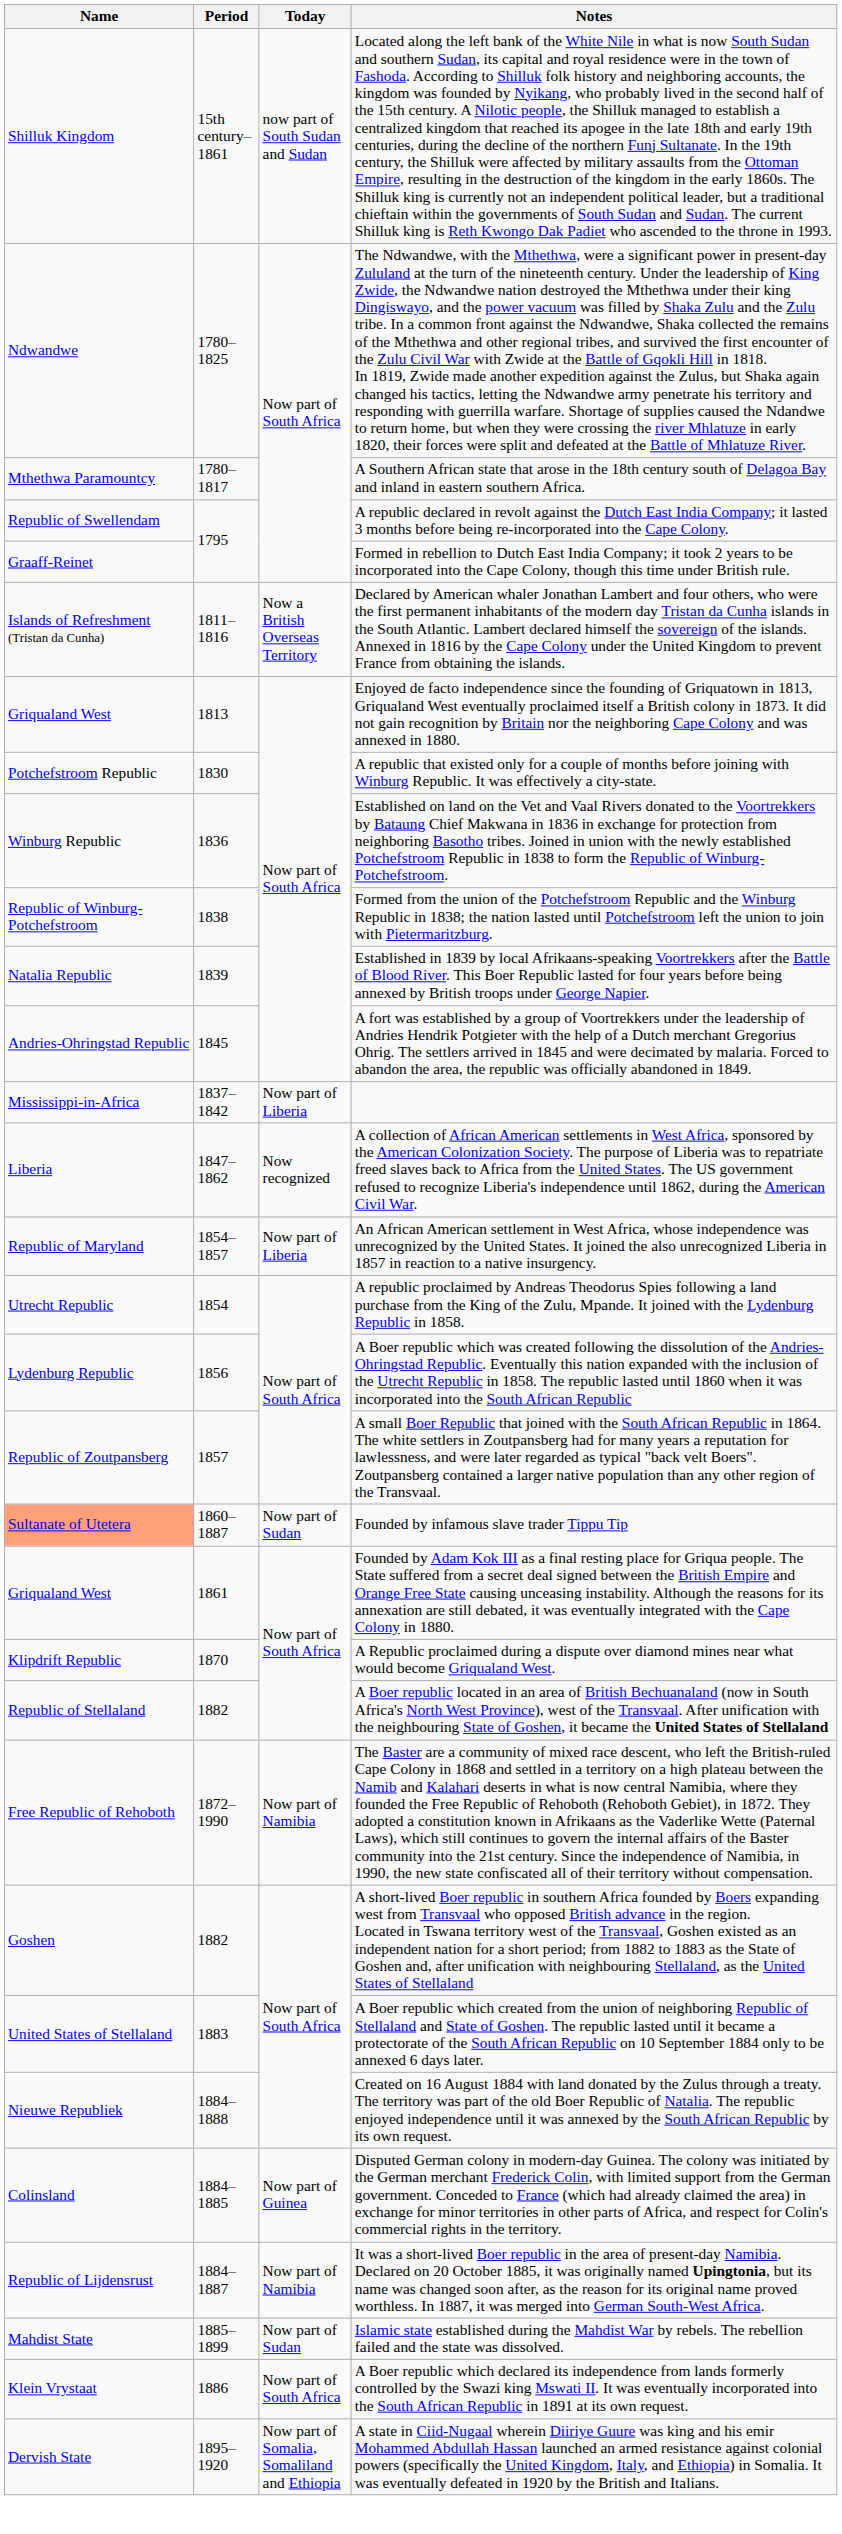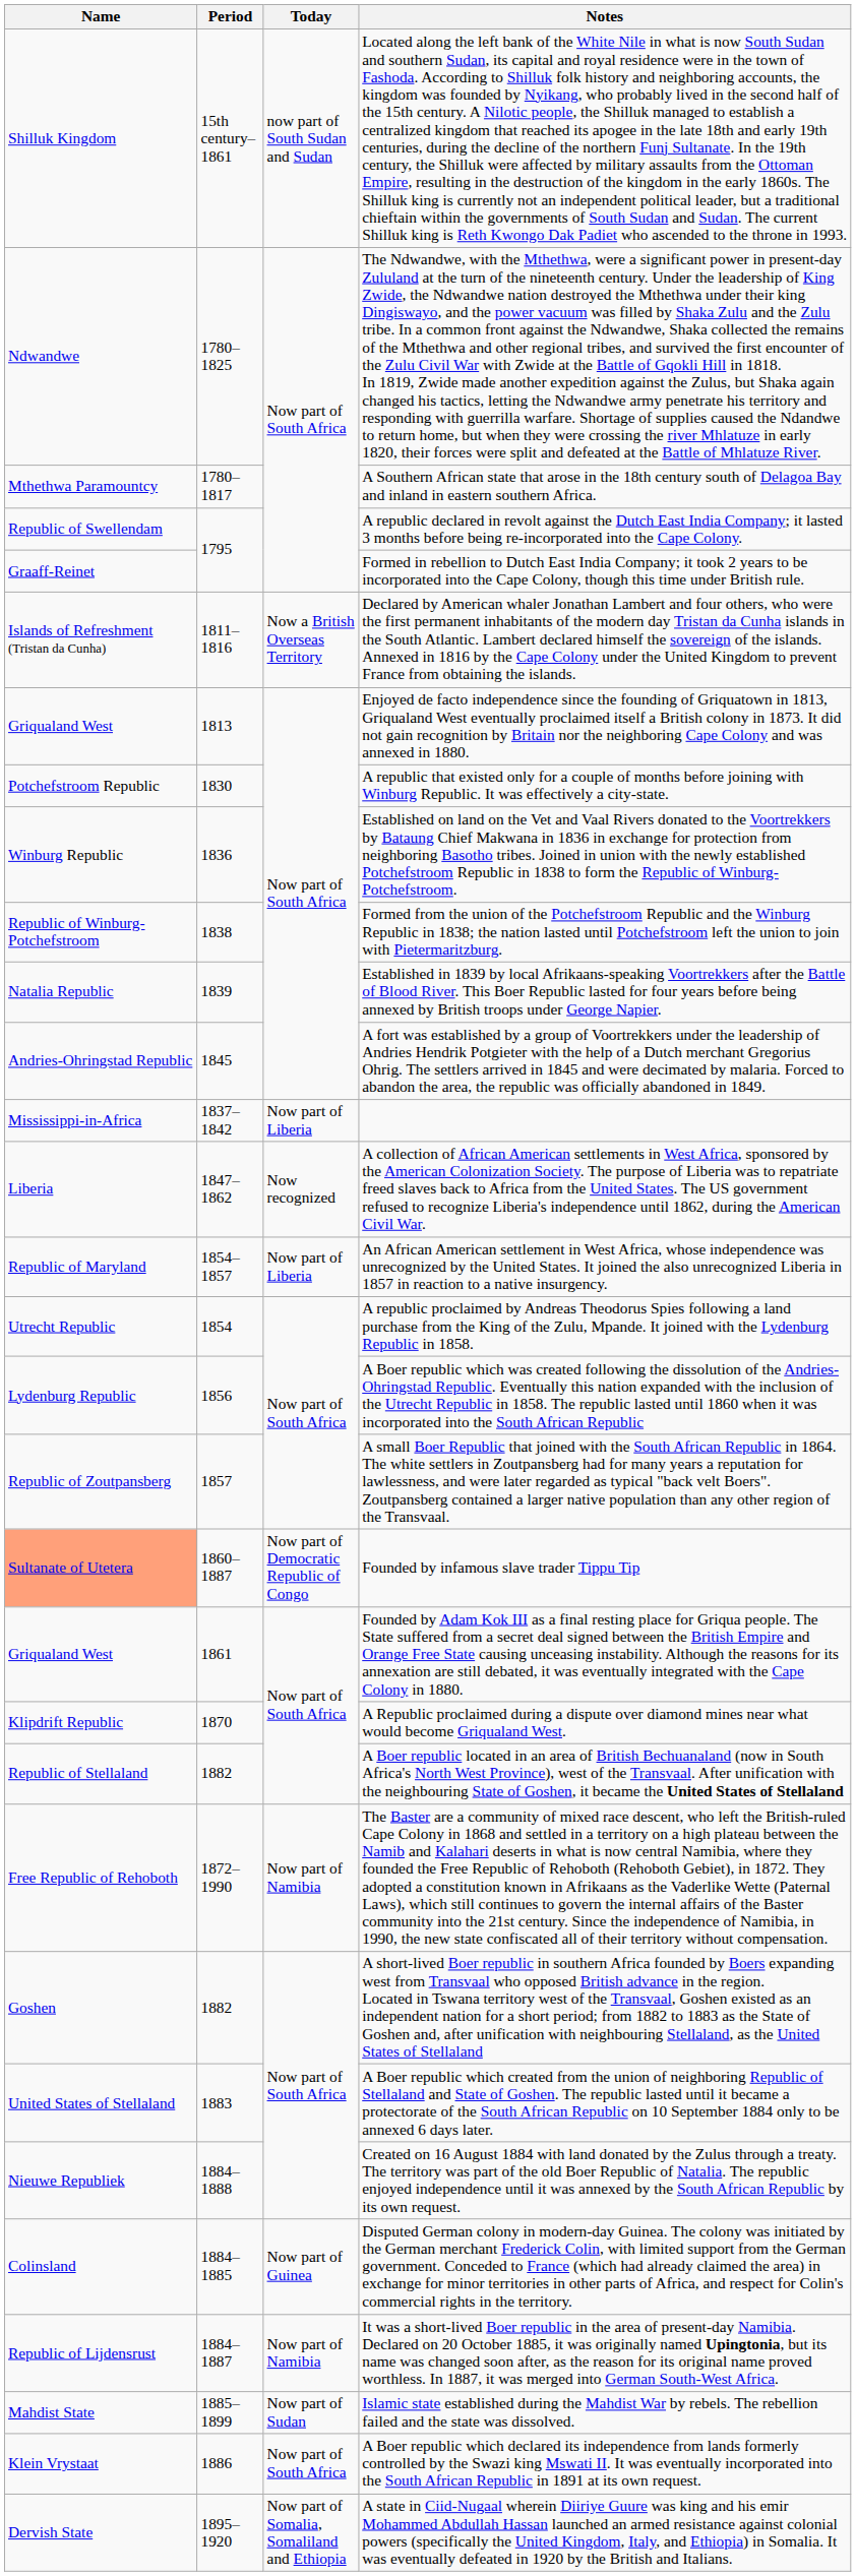 <table class="sortable wikitable">
 <tr>
 <th width=190px>Name</th>
 <th>Period</th>
 <th class="unsortable">Today</th>
 <th class="unsortable">Notes</th>
 </tr>
 <tr>
 <td> <a href='#'>Shilluk Kingdom</a></td>
 <td>15th century–1861</td>
 <td>now part of <a href='#'>South Sudan</a> and <a href='#'>Sudan</a></td>
 <td>Located along the left bank of the <a href='#'>White Nile</a> in what is now <a href='#'>South Sudan</a> and southern <a href='#'>Sudan</a>, its capital and royal residence were in the town of <a href='#'>Fashoda</a>. According to <a href='#'>Shilluk</a> folk history and neighboring accounts, the kingdom was founded by <a href='#'>Nyikang</a>, who probably lived in the second half of the 15th century. A <a href='#'>Nilotic people</a>, the Shilluk managed to establish a centralized kingdom that reached its apogee in the late 18th and early 19th centuries, during the decline of the northern <a href='#'>Funj Sultanate</a>. In the 19th century, the Shilluk were affected by military assaults from the <a href='#'>Ottoman Empire</a>, resulting in the destruction of the kingdom in the early 1860s. The Shilluk king is currently not an independent political leader, but a traditional chieftain within the governments of <a href='#'>South Sudan</a> and <a href='#'>Sudan</a>. The current Shilluk king is <a href='#'>Reth Kwongo Dak Padiet</a> who ascended to the throne in 1993.</td>
 </tr>
 <tr>
 <td><a href='#'>Ndwandwe</a></td>
 <td>1780–1825</td>
 <td rowspan="4">Now part of <a href='#'>South Africa</a></td>
 <td>The Ndwandwe, with the <a href='#'>Mthethwa</a>, were a significant power in present-day <a href='#'>Zululand</a> at the turn of the nineteenth century. Under the leadership of <a href='#'>King</a> <a href='#'>Zwide</a>, the Ndwandwe nation destroyed the Mthethwa under their king <a href='#'>Dingiswayo</a>, and the <a href='#'>power vacuum</a> was filled by <a href='#'>Shaka Zulu</a> and the <a href='#'>Zulu</a> tribe. In a common front against the Ndwandwe, Shaka collected the remains of the Mthethwa and other regional tribes, and survived the first encounter of the <a href='#'>Zulu Civil War</a> with Zwide at the <a href='#'>Battle of Gqokli Hill</a> in 1818.<br>In 1819, Zwide made another expedition against the Zulus, but Shaka again changed his tactics, letting the Ndwandwe army penetrate his territory and responding with guerrilla warfare. Shortage of supplies caused the Ndandwe to return home, but when they were crossing the <a href='#'>river Mhlatuze</a> in early 1820, their forces were split and defeated at the <a href='#'>Battle of Mhlatuze River</a>.</td>
 </tr>
 <tr>
 <td><a href='#'>Mthethwa Paramountcy</a></td>
 <td>1780–1817</td>
 <td>A Southern African state that arose in the 18th century south of <a href='#'>Delagoa Bay</a> and inland in eastern southern Africa.</td>
 </tr>
 <tr>
 <td> <a href='#'>Republic of Swellendam</a></td>
 <td rowspan="2">1795</td>
 <td>A republic declared in revolt against the <a href='#'>Dutch East India Company</a>; it lasted 3 months before being re-incorporated into the <a href='#'>Cape Colony</a>.</td>
 </tr>
 <tr>
 <td>  <a href='#'>Graaff-Reinet</a></td>
 <td>Formed in rebellion to Dutch East India Company; it took 2 years to be incorporated into the Cape Colony, though this time under British rule.</td>
 </tr>
 <tr>
 <td> <a href='#'>Islands of Refreshment</a><br><small>(Tristan da Cunha)</small></td>
 <td>1811–1816</td>
 <td>Now a <a href='#'>British Overseas Territory</a></td>
 <td>Declared by American whaler Jonathan Lambert and four others, who were the first permanent inhabitants of the modern day <a href='#'>Tristan da Cunha</a> islands in the South Atlantic. Lambert declared himself the <a href='#'>sovereign</a> of the islands. Annexed in 1816 by the <a href='#'>Cape Colony</a> under the United Kingdom to prevent France from obtaining the islands.</td>
 </tr>
 <tr>
 <td> <a href='#'>Griqualand West</a></td>
 <td>1813</td>
 <td rowspan="6">Now part of <a href='#'>South Africa</a></td>
 <td>Enjoyed de facto independence since the founding of Griquatown in 1813, Griqualand West eventually proclaimed itself a British colony in 1873. It did not gain recognition by <a href='#'>Britain</a> nor the neighboring <a href='#'>Cape Colony</a> and was annexed in 1880.</td>
 </tr>
 <tr>
 <td> <a href='#'>Potchefstroom</a> Republic</td>
 <td>1830</td>
 <td>A republic that existed only for a couple of months before joining with <a href='#'>Winburg</a> Republic. It was effectively a city-state.</td>
 </tr>
 <tr>
 <td> <a href='#'>Winburg</a> Republic</td>
 <td>1836</td>
 <td>Established on land on the Vet and Vaal Rivers donated to the <a href='#'>Voortrekkers</a> by <a href='#'>Bataung</a> Chief Makwana in 1836 in exchange for protection from neighboring <a href='#'>Basotho</a> tribes. Joined in union with the newly established <a href='#'>Potchefstroom</a> Republic in 1838 to form the <a href='#'>Republic of Winburg-Potchefstroom</a>.</td>
 </tr>
 <tr>
 <td> <a href='#'>Republic of Winburg-Potchefstroom</a></td>
 <td>1838</td>
 <td>Formed from the union of the <a href='#'>Potchefstroom</a> Republic and the <a href='#'>Winburg</a> Republic in 1838; the nation lasted until <a href='#'>Potchefstroom</a> left the union to join with <a href='#'>Pietermaritzburg</a>.</td>
 </tr>
 <tr>
 <td> <a href='#'>Natalia Republic</a></td>
 <td>1839</td>
 <td>Established in 1839 by local Afrikaans-speaking <a href='#'>Voortrekkers</a> after the <a href='#'>Battle of Blood River</a>. This Boer Republic lasted for four years before being annexed by British troops under <a href='#'>George Napier</a>.</td>
 </tr>
 <tr>
 <td> <a href='#'>Andries-Ohringstad Republic</a></td>
 <td>1845</td>
 <td>A fort was established by a group of Voortrekkers under the leadership of Andries Hendrik Potgieter with the help of a Dutch merchant Gregorius Ohrig. The settlers arrived in 1845 and were decimated by malaria. Forced to abandon the area, the republic was officially abandoned in 1849.</td>
 </tr>
 <tr>
 <td><a href='#'>Mississippi-in-Africa</a></td>
 <td>1837–1842</td>
 <td>Now part of <a href='#'>Liberia</a></td>
 <td></td>
 </tr>
 <tr>
 <td> <a href='#'>Liberia</a></td>
 <td>1847–1862</td>
 <td>Now recognized</td>
 <td>A collection of <a href='#'>African American</a> settlements in <a href='#'>West Africa</a>, sponsored by the <a href='#'>American Colonization Society</a>. The purpose of Liberia was to repatriate freed slaves back to Africa from the <a href='#'>United States</a>. The US government refused to recognize Liberia's independence until 1862, during the <a href='#'>American Civil War</a>.</td>
 </tr>
 <tr>
 <td> <a href='#'>Republic of Maryland</a></td>
 <td>1854–1857</td>
 <td>Now part of <a href='#'>Liberia</a></td>
 <td>An African American settlement in West Africa, whose independence was unrecognized by the United States. It joined the also unrecognized Liberia in 1857 in reaction to a native insurgency.</td>
 </tr>
 <tr>
 <td> <a href='#'>Utrecht Republic</a></td>
 <td>1854</td>
 <td rowspan="3">Now part of <a href='#'>South Africa</a></td>
 <td>A republic proclaimed by Andreas Theodorus Spies following a land purchase from the King of the Zulu, Mpande. It joined with the <a href='#'>Lydenburg Republic</a> in 1858.</td>
 </tr>
 <tr>
 <td> <a href='#'>Lydenburg Republic</a></td>
 <td>1856</td>
 <td>A Boer republic which was created following the dissolution of the <a href='#'>Andries-Ohringstad Republic</a>. Eventually this nation expanded with the inclusion of the <a href='#'>Utrecht Republic</a> in 1858. The republic lasted until 1860 when it was incorporated into the <a href='#'>South African Republic</a></td>
 </tr>
 <tr>
 <td> <a href='#'>Republic of Zoutpansberg</a></td>
 <td>1857</td>
 <td>A small <a href='#'>Boer Republic</a> that joined with the <a href='#'>South African Republic</a> in 1864. The white settlers in Zoutpansberg had for many years a reputation for lawlessness, and were later regarded as typical "back velt Boers". Zoutpansberg contained a larger native population than any other region of the Transvaal.</td>
 </tr>
 <tr>
 <td style="background: lightsalmon;"><a href='#'>Sultanate of Utetera</a></td>
 <td>1860–1887</td>
-<td>Now part of <a href='#'>Sudan</a></td>
+<td>Now part of <a href='#'>Democratic Republic of Congo</a></td>
 <td>Founded by infamous slave trader <a href='#'>Tippu Tip</a></td>
 </tr>
 <tr>
 <td><a href='#'>Griqualand West</a></td>
 <td>1861</td>
 <td rowspan="3">Now part of <a href='#'>South Africa</a></td>
 <td>Founded by <a href='#'>Adam Kok III</a> as a final resting place for Griqua people. The State suffered from a secret deal signed between the <a href='#'>British Empire</a> and <a href='#'>Orange Free State</a> causing unceasing instability. Although the reasons for its annexation are still debated, it was eventually integrated with the <a href='#'>Cape Colony</a> in 1880.</td>
 </tr>
 <tr>
 <td><a href='#'>Klipdrift Republic</a></td>
 <td>1870</td>
 <td>A Republic proclaimed during a dispute over diamond mines near what would become <a href='#'>Griqualand West</a>.</td>
 </tr>
 <tr>
 <td> <a href='#'>Republic of Stellaland</a></td>
 <td>1882</td>
 <td>A <a href='#'>Boer republic</a> located in an area of <a href='#'>British Bechuanaland</a> (now in South Africa's <a href='#'>North West Province</a>), west of the <a href='#'>Transvaal</a>. After unification with the neighbouring <a href='#'>State of Goshen</a>, it became the <strong>United States of Stellaland</strong></td>
 </tr>
 <tr>
 <td> <a href='#'>Free Republic of Rehoboth</a></td>
 <td>1872–1990</td>
 <td>Now part of <a href='#'>Namibia</a></td>
 <td>The <a href='#'>Baster</a> are a community of mixed race descent, who left the British-ruled Cape Colony in 1868 and settled in a territory on a high plateau between the <a href='#'>Namib</a> and <a href='#'>Kalahari</a> deserts in what is now central Namibia, where they founded the Free Republic of Rehoboth (Rehoboth Gebiet), in 1872. They adopted a constitution known in Afrikaans as the Vaderlike Wette (Paternal Laws), which still continues to govern the internal affairs of the Baster community into the 21st century. Since the independence of Namibia, in 1990, the new state confiscated all of their territory without compensation.</td>
 </tr>
 <tr>
 <td> <a href='#'>Goshen</a></td>
 <td>1882</td>
 <td rowspan="3">Now part of <a href='#'>South Africa</a></td>
 <td>A short-lived <a href='#'>Boer republic</a> in southern Africa founded by <a href='#'>Boers</a> expanding west from <a href='#'>Transvaal</a> who opposed <a href='#'>British advance</a> in the region.<br>Located in Tswana territory west of the <a href='#'>Transvaal</a>, Goshen existed as an independent nation for a short period; from 1882 to 1883 as the State of Goshen and, after unification with neighbouring <a href='#'>Stellaland</a>, as the <a href='#'>United States of Stellaland</a></td>
 </tr>
 <tr>
 <td> <a href='#'>United States of Stellaland</a></td>
 <td>1883</td>
 <td>A Boer republic which created from the union of neighboring <a href='#'>Republic of Stellaland</a> and <a href='#'>State of Goshen</a>. The republic lasted until it became a protectorate of the <a href='#'>South African Republic</a> on 10 September 1884 only to be annexed 6 days later.</td>
 </tr>
 <tr>
 <td> <a href='#'>Nieuwe Republiek</a></td>
 <td>1884–1888</td>
 <td>Created on 16 August 1884 with land donated by the Zulus through a treaty. The territory was part of the old Boer Republic of <a href='#'>Natalia</a>. The republic enjoyed independence until it was annexed by the <a href='#'>South African Republic</a> by its own request.</td>
 </tr>
 <tr>
 <td> <a href='#'>Colinsland</a></td>
 <td>1884–1885</td>
 <td>Now part of <a href='#'>Guinea</a></td>
 <td>Disputed German colony in modern-day Guinea. The colony was initiated by the German merchant <a href='#'>Frederick Colin</a>, with limited support from the German government. Conceded to <a href='#'>France</a> (which had already claimed the area) in exchange for minor territories in other parts of Africa, and respect for Colin's commercial rights in the territory.</td>
 </tr>
 <tr>
 <td> <a href='#'>Republic of Lijdensrust</a></td>
 <td>1884–1887</td>
 <td>Now part of <a href='#'>Namibia</a></td>
 <td>It was a short-lived <a href='#'>Boer republic</a> in the area of present-day <a href='#'>Namibia</a>. Declared on 20 October 1885, it was originally named <strong>Upingtonia</strong>, but its name was changed soon after, as the reason for its original name proved worthless. In 1887, it was merged into <a href='#'>German South-West Africa</a>.</td>
 </tr>
 <tr>
 <td> <a href='#'>Mahdist State</a></td>
 <td>1885–1899</td>
 <td>Now part of <a href='#'>Sudan</a></td>
 <td><a href='#'>Islamic state</a> established during the <a href='#'>Mahdist War</a> by rebels. The rebellion failed and the state was dissolved.</td>
 </tr>
 <tr>
 <td> <a href='#'>Klein Vrystaat</a></td>
 <td>1886</td>
 <td>Now part of <a href='#'>South Africa</a></td>
 <td>A Boer republic which declared its independence from lands formerly controlled by the Swazi king <a href='#'>Mswati II</a>. It was eventually incorporated into the <a href='#'>South African Republic</a> in 1891 at its own request.</td>
 </tr>
 <tr>
 <td> <a href='#'>Dervish State</a></td>
 <td>1895–1920</td>
 <td>Now part of <a href='#'>Somalia</a>, <a href='#'>Somaliland</a> and <a href='#'>Ethiopia</a></td>
 <td>A state in <a href='#'>Ciid-Nugaal</a> wherein <a href='#'>Diiriye Guure</a> was king and his emir <a href='#'>Mohammed Abdullah Hassan</a> launched an armed resistance against colonial powers (specifically the <a href='#'>United Kingdom</a>, <a href='#'>Italy</a>, and <a href='#'>Ethiopia</a>) in Somalia. It was eventually defeated in 1920 by the British and Italians.</td>
 </tr>
 </table>
